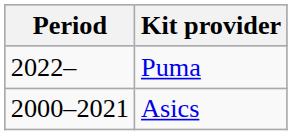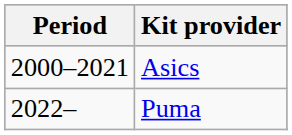 <table class="wikitable" style="text-align: left">
 <tr>
 <th>Period</th>
 <th>Kit provider</th>
 </tr>
 <tr>
+<td>2000–2021</td>
+<td><a href='#'>Asics</a></td>
+</tr>
+<tr>
 <td>2022–</td>
 <td><a href='#'>Puma</a></td>
 </tr>
-<tr>
-<td>2000–2021</td>
-<td><a href='#'>Asics</a></td>
-</tr>
 </table>
